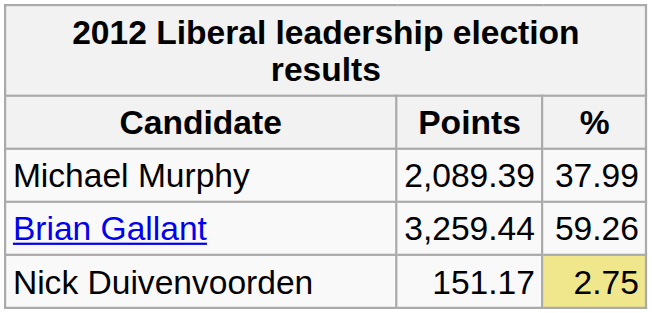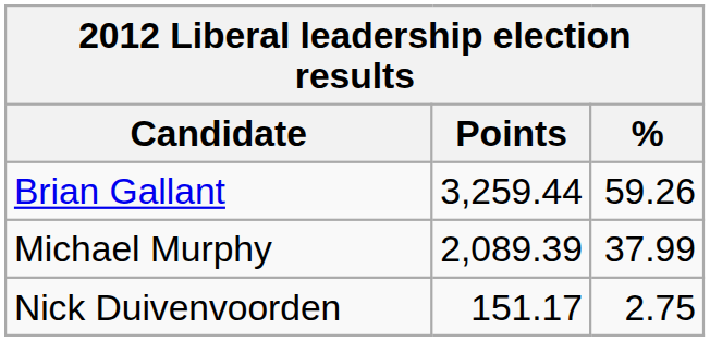 <table class="wikitable" style="font-size: 95%;">
 <tr>
 <th colspan="3">2012 Liberal leadership election results</th>
 </tr>
 <tr>
 <th style="width: 170px">Candidate</th>
 <th style="width: 50px">Points</th>
 <th style="width: 40px">%</th>
 </tr>
 <tr>
+<td style="width: 170px"><a href='#'>Brian Gallant</a></td>
+<td align="right">3,259.44</td>
+<td align="right">59.26</td>
+</tr>
+<tr>
 <td style="width: 170px">Michael Murphy</td>
 <td align="right">2,089.39</td>
 <td align="right">37.99</td>
 </tr>
 <tr>
-<td style="width: 170px"><a href='#'>Brian Gallant</a></td>
-<td align="right">3,259.44</td>
-<td align="right">59.26</td>
-</tr>
-<tr>
 <td style="width: 170px">Nick Duivenvoorden</td>
 <td align="right">151.17</td>
-<td align="right" style="background: khaki;">2.75</td>
+<td align="right">2.75</td>
 </tr>
 </table>
